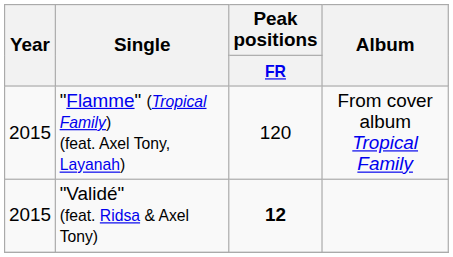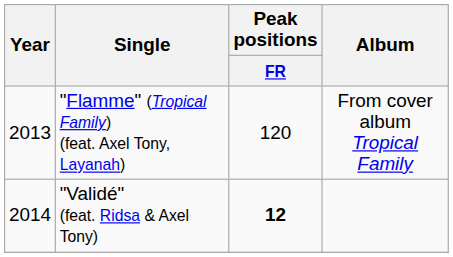 <table class="wikitable">
 <tr>
 <th align="center" rowspan="2" width="10">Year</th>
 <th align="center" rowspan="2" width="140">Single</th>
 <th align="center" colspan="1">Peak positions</th>
 <th align="center" rowspan="2" width="100">Album</th>
 </tr>
 <tr>
 <th width="20"><small><a href='#'>FR</a></small><br></th>
 </tr>
 <tr>
-<td align="center" rowspan="1">2015</td>
+<td align="center" rowspan="1">2013</td>
 <td>"<a href='#'>Flamme</a>" <small>(<em><a href='#'>Tropical Family</a></em>)</small><br><small>(feat. Axel Tony, <a href='#'>Layanah</a>)</small></td>
 <td align="center">120</td>
 <td align="center">From cover album <br><em><a href='#'>Tropical Family</a></em></td>
 </tr>
 <tr>
-<td align="center" rowspan="1">2015</td>
+<td align="center" rowspan="1">2014</td>
 <td>"Validé" <br><small>(feat. <a href='#'>Ridsa</a> & Axel Tony)</small></td>
 <td align="center"><strong>12</strong></td>
 <td align="center"></td>
 </tr>
 <tr>
 </tr>
 </table>
